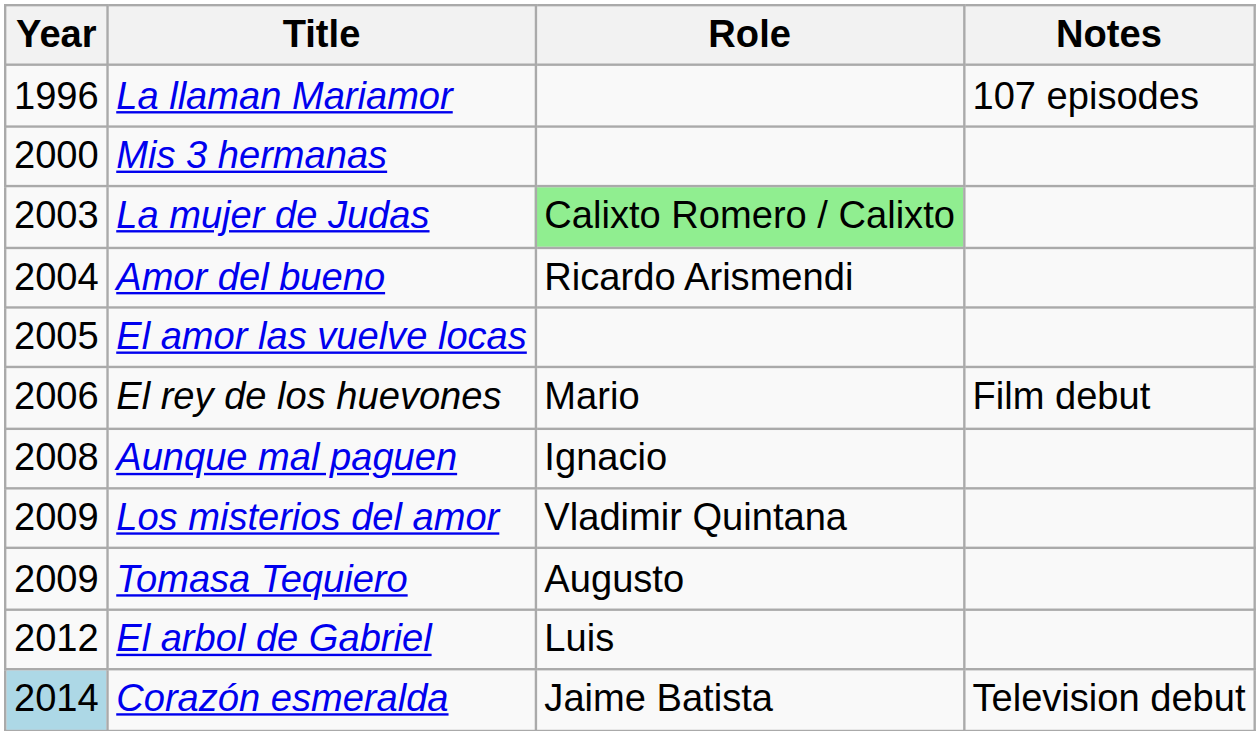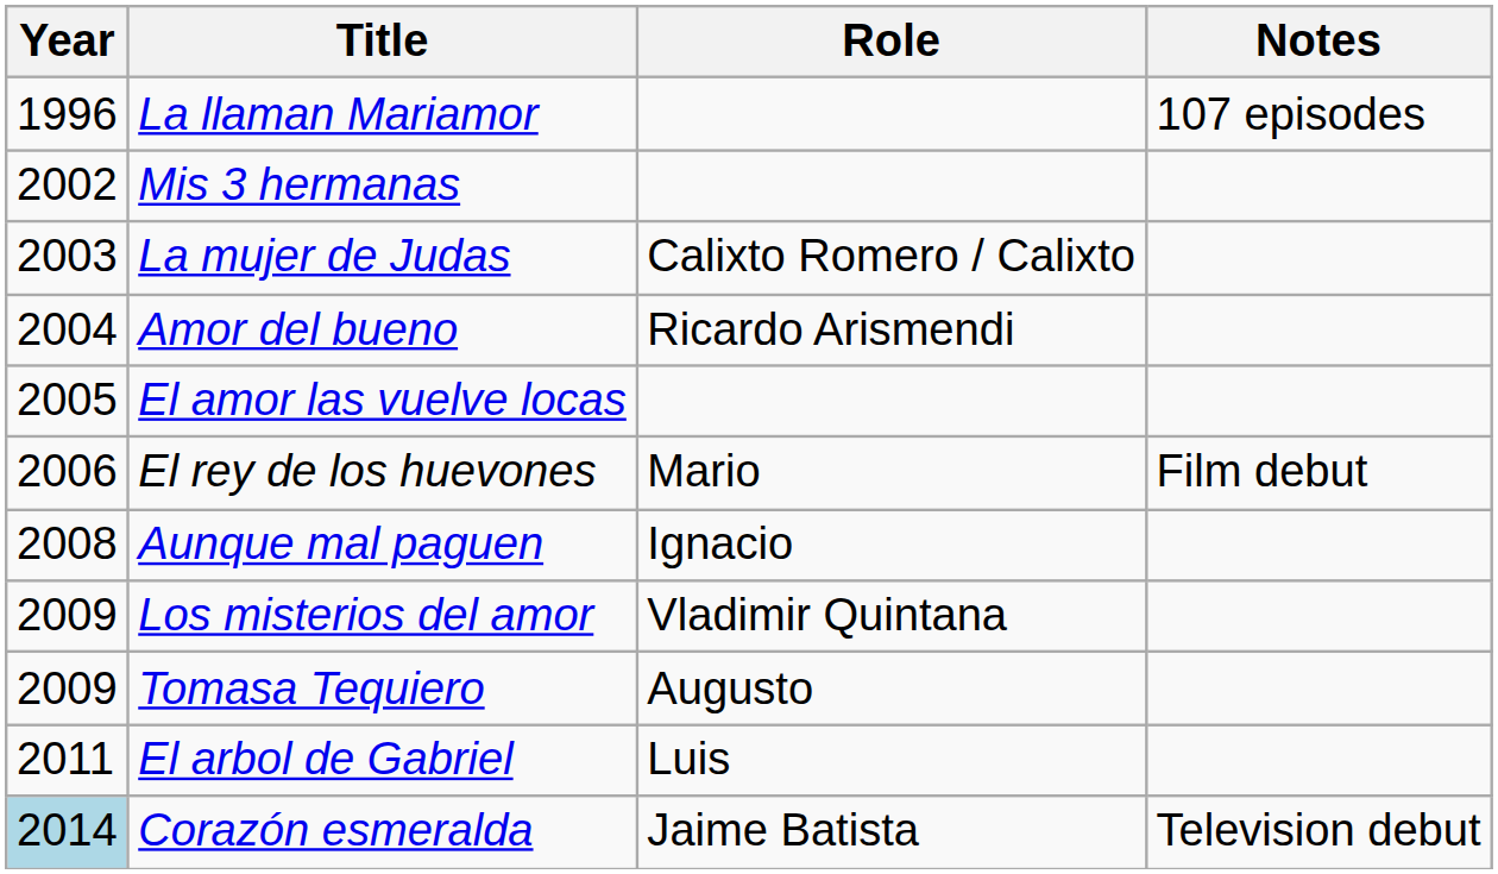 <table class="wikitable sortable">
 <tr>
 <th>Year</th>
 <th>Title</th>
 <th>Role</th>
 <th>Notes</th>
 </tr>
 <tr>
 <td>1996</td>
 <td><em><a href='#'>La llaman Mariamor</a></em></td>
 <td></td>
 <td>107 episodes</td>
 </tr>
 <tr>
-<td>2000</td>
+<td>2002</td>
 <td><em><a href='#'>Mis 3 hermanas</a></em></td>
 <td></td>
 <td></td>
 </tr>
 <tr>
 <td>2003</td>
 <td><em><a href='#'>La mujer de Judas</a></em></td>
-<td style="background: lightgreen;">Calixto Romero / Calixto</td>
+<td>Calixto Romero / Calixto</td>
 <td></td>
 </tr>
 <tr>
 <td>2004</td>
 <td><em><a href='#'>Amor del bueno</a></em></td>
 <td>Ricardo Arismendi</td>
 <td></td>
 </tr>
 <tr>
 <td>2005</td>
 <td><em><a href='#'>El amor las vuelve locas</a></em></td>
 <td></td>
 <td></td>
 </tr>
 <tr>
 <td>2006</td>
 <td><em>El rey de los huevones</em></td>
 <td>Mario</td>
 <td>Film debut</td>
 </tr>
 <tr>
 <td>2008</td>
 <td><em><a href='#'>Aunque mal paguen</a></em></td>
 <td>Ignacio</td>
 <td></td>
 </tr>
 <tr>
 <td>2009</td>
 <td><em><a href='#'>Los misterios del amor</a></em></td>
 <td>Vladimir Quintana</td>
 <td></td>
 </tr>
 <tr>
 <td>2009</td>
 <td><em><a href='#'>Tomasa Tequiero</a></em></td>
 <td>Augusto</td>
 <td></td>
 </tr>
 <tr>
-<td>2012</td>
+<td>2011</td>
 <td><em><a href='#'>El arbol de Gabriel</a></em></td>
 <td>Luis</td>
 <td></td>
 </tr>
 <tr>
 <td style="background: lightblue;">2014</td>
 <td><em><a href='#'>Corazón esmeralda</a></em></td>
 <td>Jaime Batista</td>
 <td>Television debut</td>
 </tr>
 <tr>
 </tr>
 </table>
